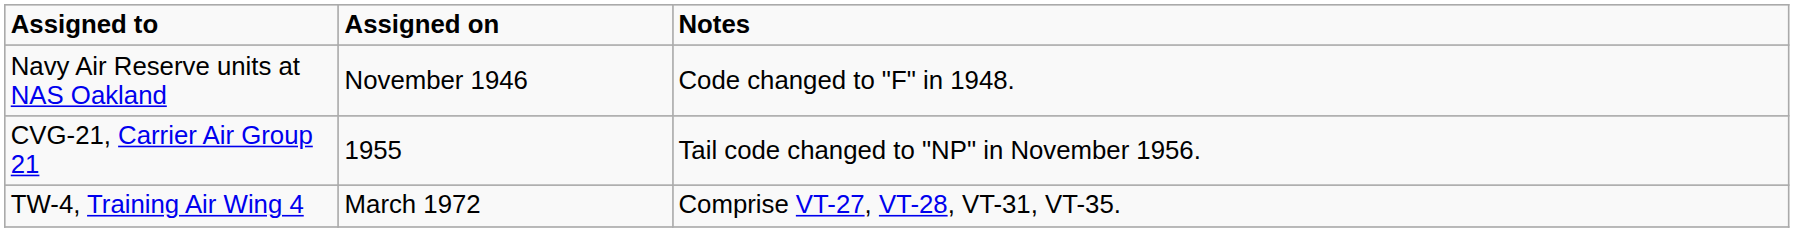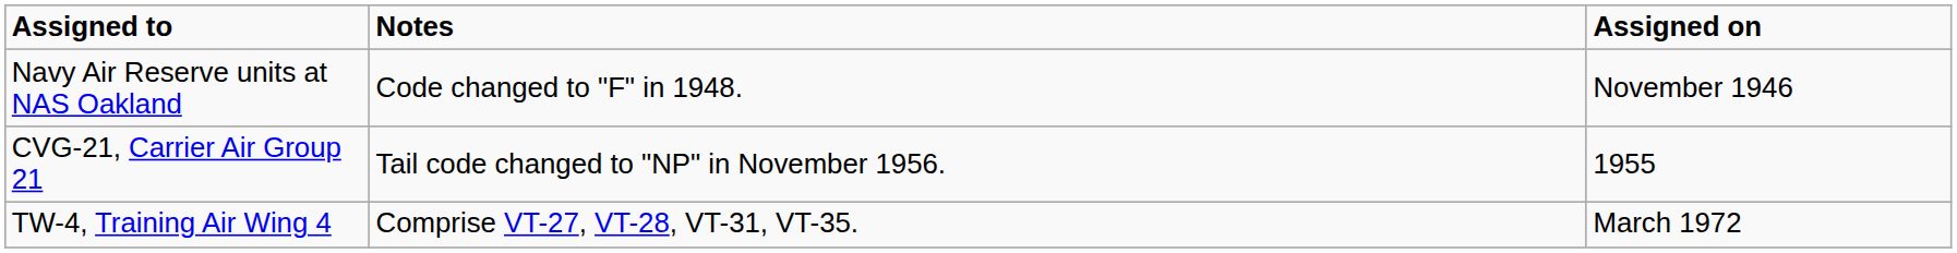 <table class="wikitable" style="width: 70%;">
 <tr>
 <td style="width: 200px;"><strong>Assigned to</strong></td>
+<td><strong>Notes</strong></td>
 <td style="width: 200px;"><strong>Assigned on</strong></td>
-<td><strong>Notes</strong></td>
 </tr>
 <tr>
 <td>Navy Air Reserve units at <a href='#'>NAS Oakland</a></td>
+<td>Code changed to "F" in 1948.</td>
 <td>November 1946</td>
-<td>Code changed to "F" in 1948.</td>
 </tr>
 <tr>
 <td>CVG-21, <a href='#'>Carrier Air Group 21</a></td>
+<td>Tail code changed to "NP" in November 1956.</td>
 <td>1955</td>
-<td>Tail code changed to "NP" in November 1956.</td>
 </tr>
 <tr>
 <td>TW-4, <a href='#'>Training Air Wing 4</a></td>
+<td>Comprise <a href='#'>VT-27</a>, <a href='#'>VT-28</a>, VT-31, VT-35.</td>
 <td>March 1972</td>
-<td>Comprise <a href='#'>VT-27</a>, <a href='#'>VT-28</a>, VT-31, VT-35.</td>
 </tr>
 </table>
